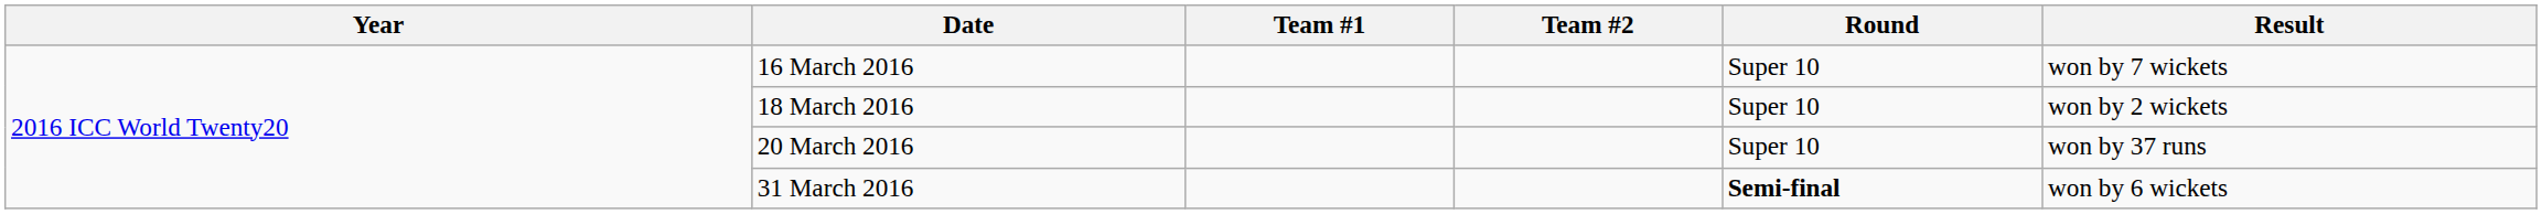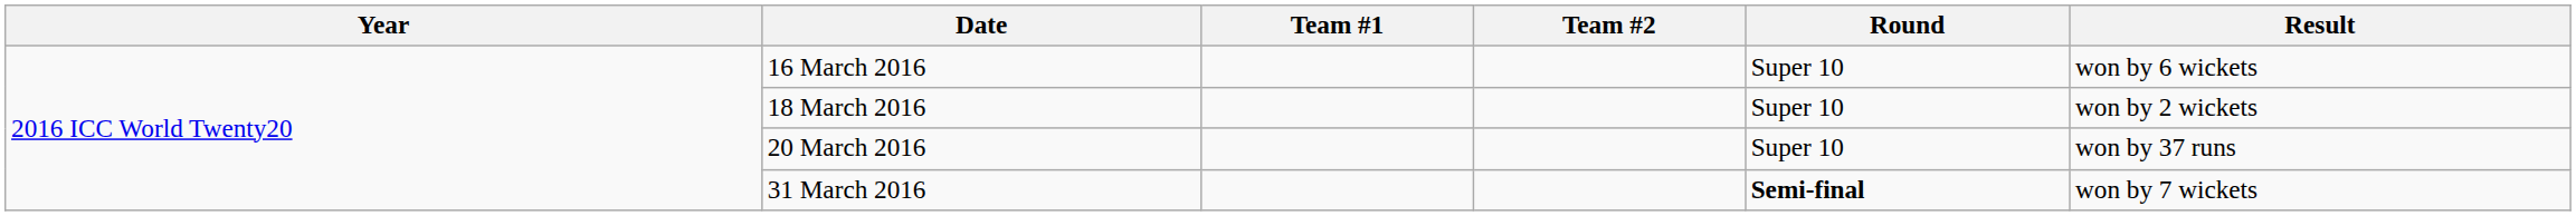 <table class="wikitable" style="text-align:left; width:100%;">
 <tr>
 <th>Year</th>
 <th>Date</th>
 <th>Team #1</th>
 <th>Team #2</th>
 <th>Round</th>
 <th>Result</th>
 </tr>
 <tr>
 <td rowspan=4><a href='#'>2016 ICC World Twenty20</a></td>
 <td>16 March 2016</td>
 <td></td>
 <td></td>
 <td>Super 10</td>
-<td> won by 7 wickets</td>
+<td> won by 6 wickets</td>
 </tr>
 <tr>
 <td>18 March 2016</td>
 <td></td>
 <td></td>
 <td>Super 10</td>
 <td> won by 2 wickets</td>
 </tr>
 <tr>
 <td>20 March 2016</td>
 <td></td>
 <td></td>
 <td>Super 10</td>
 <td> won by 37 runs</td>
 </tr>
 <tr>
 <td>31 March 2016</td>
 <td></td>
 <td></td>
 <td><strong>Semi-final</strong></td>
-<td> won by 6 wickets</td>
+<td> won by 7 wickets</td>
 </tr>
 </table>
